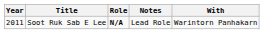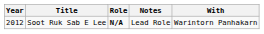 <table class="wikitable" style="font-size: 85%;">
 <tr>
 <th>Year</th>
 <th>Title</th>
 <th>Role</th>
 <th>Notes</th>
 <th>With</th>
 </tr>
 <tr>
-<td>2011</td>
+<td>2012</td>
 <td>Soot Ruk Sab E Lee</td>
 <td><strong>N/A</strong></td>
 <td>Lead Role</td>
 <td>Warintorn Panhakarn</td>
 </tr>
 </table>
